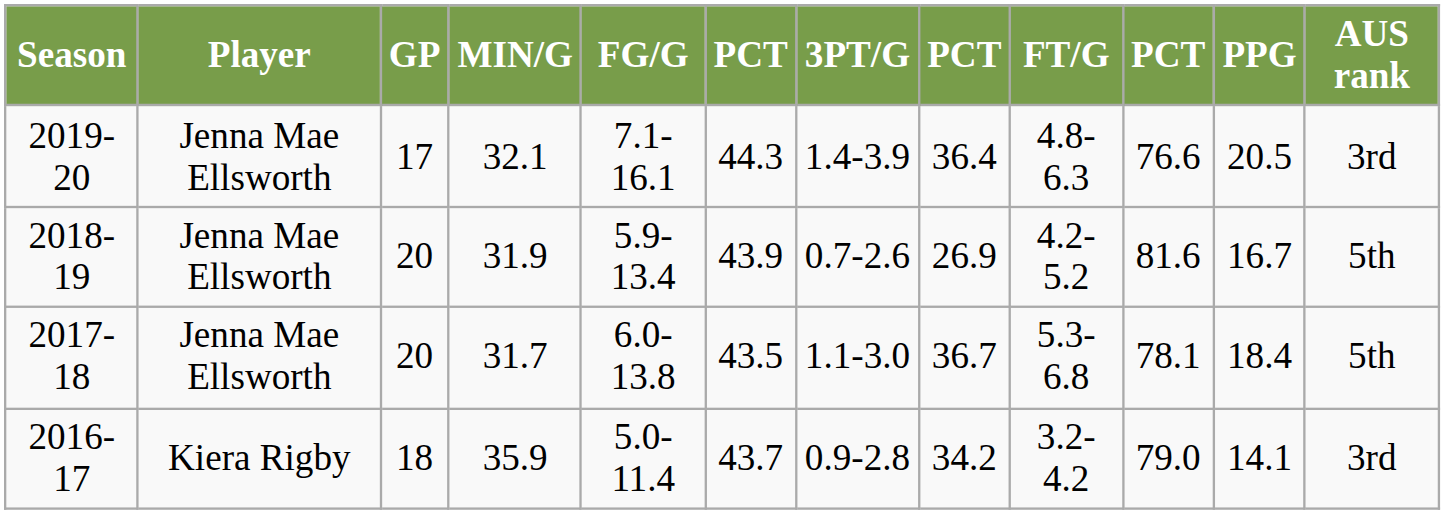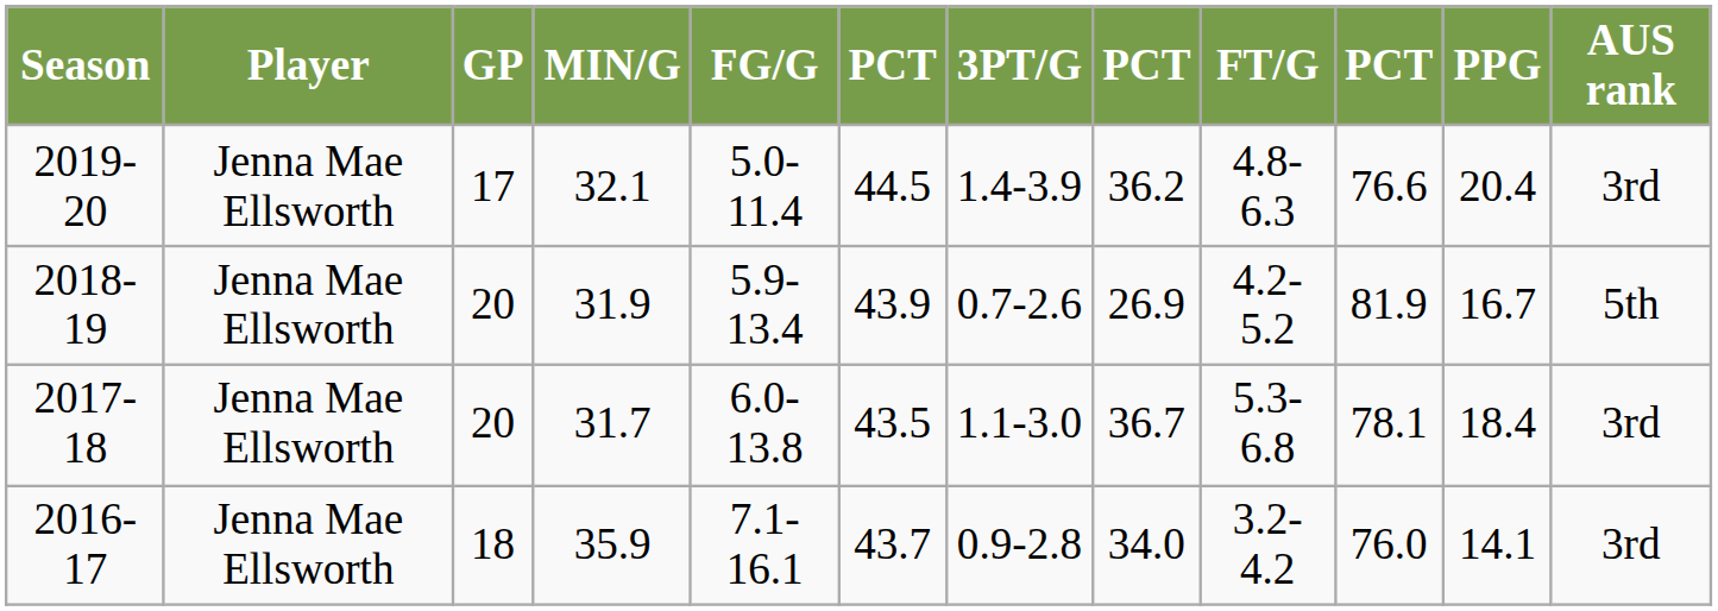 <table class="wikitable" width="70%">
 <tr align="center">
 <th style=" background:#789D4A;color:#FFFFFF;">Season</th>
 <th style=" background:#789D4A;color:#FFFFFF;">Player</th>
 <th style=" background:#789D4A;color:#FFFFFF;">GP</th>
 <th style=" background:#789D4A;color:#FFFFFF;">MIN/G</th>
 <th style=" background:#789D4A;color:#FFFFFF;">FG/G</th>
 <th style=" background:#789D4A;color:#FFFFFF;">PCT</th>
 <th style=" background:#789D4A;color:#FFFFFF;">3PT/G</th>
 <th style=" background:#789D4A;color:#FFFFFF;">PCT</th>
 <th style=" background:#789D4A;color:#FFFFFF;">FT/G</th>
 <th style=" background:#789D4A;color:#FFFFFF;">PCT</th>
 <th style=" background:#789D4A;color:#FFFFFF;">PPG</th>
 <th style=" background:#789D4A;color:#FFFFFF;">AUS rank</th>
 </tr>
 <tr align="center" bgcolor="">
 <td>2019-20 </td>
 <td>Jenna Mae Ellsworth</td>
 <td>17</td>
 <td>32.1</td>
-<td>7.1-16.1</td>
-<td>44.3</td>
+<td>5.0-11.4</td>
+<td>44.5</td>
 <td>1.4-3.9</td>
-<td>36.4</td>
+<td>36.2</td>
 <td>4.8-6.3</td>
 <td>76.6</td>
-<td>20.5</td>
+<td>20.4</td>
 <td>3rd</td>
 </tr>
 <tr align="center" bgcolor="">
 <td>2018-19</td>
 <td>Jenna Mae Ellsworth</td>
 <td>20</td>
 <td>31.9</td>
 <td>5.9-13.4</td>
 <td>43.9</td>
 <td>0.7-2.6</td>
 <td>26.9</td>
 <td>4.2-5.2</td>
-<td>81.6</td>
+<td>81.9</td>
 <td>16.7</td>
 <td>5th</td>
 </tr>
 <tr align="center" bgcolor="">
 <td>2017-18 </td>
 <td>Jenna Mae Ellsworth</td>
 <td>20</td>
 <td>31.7</td>
 <td>6.0-13.8</td>
 <td>43.5</td>
 <td>1.1-3.0</td>
 <td>36.7</td>
 <td>5.3-6.8</td>
 <td>78.1</td>
 <td>18.4</td>
-<td>5th</td>
+<td>3rd</td>
 </tr>
 <tr align="center" bgcolor="">
 <td>2016-17 </td>
-<td>Kiera Rigby</td>
+<td>Jenna Mae Ellsworth</td>
 <td>18</td>
 <td>35.9</td>
-<td>5.0-11.4</td>
+<td>7.1-16.1</td>
 <td>43.7</td>
 <td>0.9-2.8</td>
-<td>34.2</td>
+<td>34.0</td>
 <td>3.2-4.2</td>
-<td>79.0</td>
+<td>76.0</td>
 <td>14.1</td>
 <td>3rd</td>
 </tr>
 </table>
